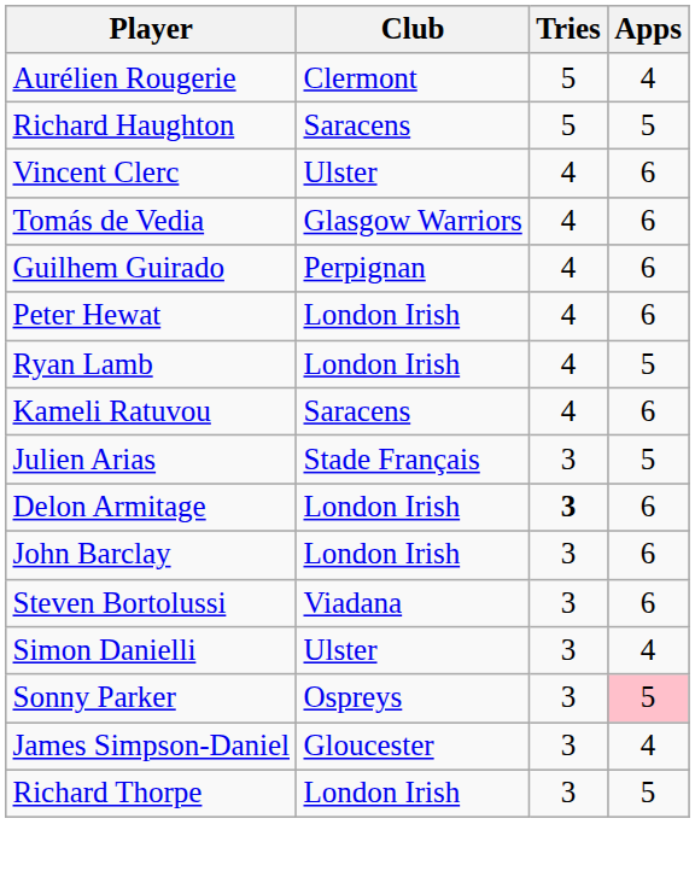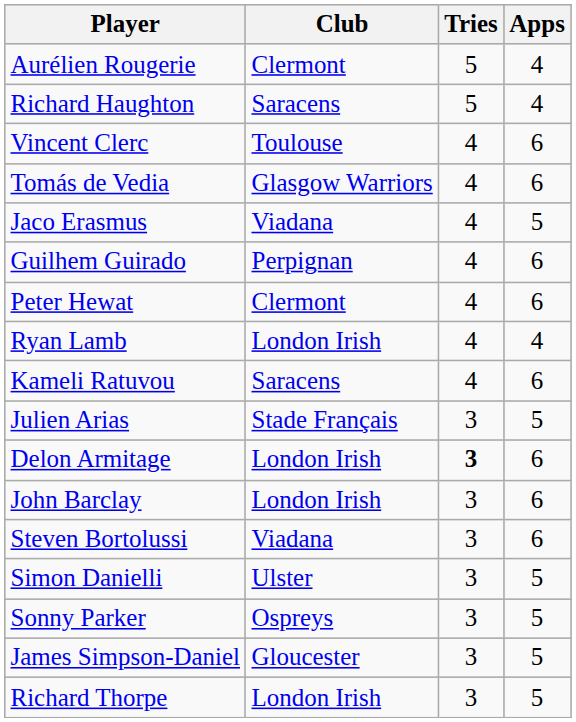 <table class="wikitable" style="text-align:center">
 <tr>
 <th>Player</th>
 <th>Club</th>
 <th>Tries</th>
 <th>Apps</th>
 </tr>
 <tr>
 <td style="text-align:left"> <a href='#'>Aurélien Rougerie</a></td>
 <td style="text-align:left"> <a href='#'>Clermont</a></td>
 <td>5</td>
 <td>4</td>
 </tr>
 <tr>
 <td style="text-align:left"> <a href='#'>Richard Haughton</a></td>
 <td style="text-align:left"> <a href='#'>Saracens</a></td>
 <td>5</td>
-<td>5</td>
+<td>4</td>
 </tr>
 <tr>
 <td style="text-align:left"> <a href='#'>Vincent Clerc</a></td>
-<td style="text-align:left"> <a href='#'>Ulster</a></td>
+<td style="text-align:left"> <a href='#'>Toulouse</a></td>
 <td>4</td>
 <td>6</td>
 </tr>
 <tr>
 <td style="text-align:left"> <a href='#'>Tomás de Vedia</a></td>
 <td style="text-align:left"> <a href='#'>Glasgow Warriors</a></td>
 <td>4</td>
 <td>6</td>
 </tr>
 <tr>
+<td style="text-align:left"> <a href='#'>Jaco Erasmus</a></td>
+<td style="text-align:left"> <a href='#'>Viadana</a></td>
+<td>4</td>
+<td>5</td>
+</tr>
+<tr>
 <td style="text-align:left"> <a href='#'>Guilhem Guirado</a></td>
 <td style="text-align:left"> <a href='#'>Perpignan</a></td>
 <td>4</td>
 <td>6</td>
 </tr>
 <tr>
 <td style="text-align:left"> <a href='#'>Peter Hewat</a></td>
-<td style="text-align:left"> <a href='#'>London Irish</a></td>
+<td style="text-align:left"> <a href='#'>Clermont</a></td>
 <td>4</td>
 <td>6</td>
 </tr>
 <tr>
 <td style="text-align:left"> <a href='#'>Ryan Lamb</a></td>
 <td style="text-align:left"> <a href='#'>London Irish</a></td>
 <td>4</td>
-<td>5</td>
+<td>4</td>
 </tr>
 <tr>
 <td style="text-align:left"> <a href='#'>Kameli Ratuvou</a></td>
 <td style="text-align:left"> <a href='#'>Saracens</a></td>
 <td>4</td>
 <td>6</td>
 </tr>
 <tr>
 <td style="text-align:left"> <a href='#'>Julien Arias</a></td>
 <td style="text-align:left"> <a href='#'>Stade Français</a></td>
 <td>3</td>
 <td>5</td>
 </tr>
 <tr>
 <td style="text-align:left"> <a href='#'>Delon Armitage</a></td>
 <td style="text-align:left"> <a href='#'>London Irish</a></td>
 <td><strong>3</strong></td>
 <td>6</td>
 </tr>
 <tr>
 <td style="text-align:left"> <a href='#'>John Barclay</a></td>
 <td style="text-align:left"> <a href='#'>London Irish</a></td>
 <td>3</td>
 <td>6</td>
 </tr>
 <tr>
 <td style="text-align:left"> <a href='#'>Steven Bortolussi</a></td>
 <td style="text-align:left"> <a href='#'>Viadana</a></td>
 <td>3</td>
 <td>6</td>
 </tr>
 <tr>
 <td style="text-align:left"> <a href='#'>Simon Danielli</a></td>
 <td style="text-align:left"> <a href='#'>Ulster</a></td>
 <td>3</td>
-<td>4</td>
+<td>5</td>
 </tr>
 <tr>
 <td style="text-align:left"> <a href='#'>Sonny Parker</a></td>
 <td style="text-align:left"> <a href='#'>Ospreys</a></td>
 <td>3</td>
-<td style="background: pink;">5</td>
+<td>5</td>
 </tr>
 <tr>
 <td style="text-align:left"> <a href='#'>James Simpson-Daniel</a></td>
 <td style="text-align:left"> <a href='#'>Gloucester</a></td>
 <td>3</td>
-<td>4</td>
+<td>5</td>
 </tr>
 <tr>
 <td style="text-align:left"> <a href='#'>Richard Thorpe</a></td>
 <td style="text-align:left"> <a href='#'>London Irish</a></td>
 <td>3</td>
 <td>5</td>
 </tr>
 </table>
